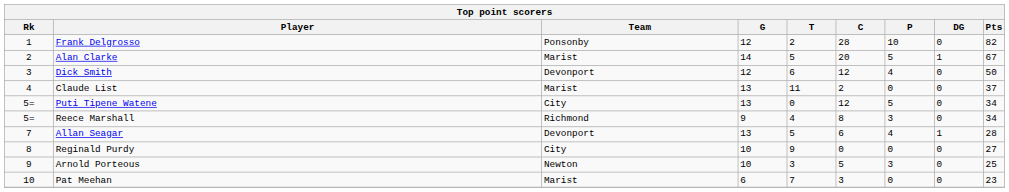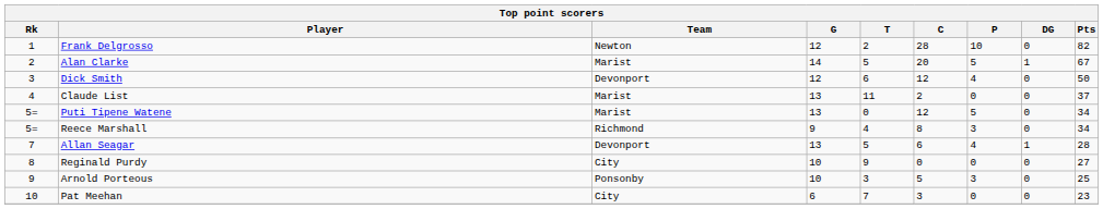 <table class="wikitable collapsible sortable" style="text-align:left; font-size:100%; width:110%;">
 <tr>
 <th colspan="100%">Top point scorers</th>
 </tr>
 <tr>
 <th style="width:5%;">Rk</th>
 <th style="width:50%;">Player</th>
 <th style="width:20%;">Team</th>
 <th style="width:5%;">G</th>
 <th style="width:5%;">T</th>
 <th style="width:5%;">C</th>
 <th style="width:5%;">P</th>
 <th style="width:5%;">DG</th>
 <th style="width:10%;">Pts<br></th>
 </tr>
 <tr>
 <td style="text-align:center;">1</td>
 <td><a href='#'>Frank Delgrosso</a></td>
-<td>Ponsonby</td>
+<td>Newton</td>
 <td>12</td>
 <td>2</td>
 <td>28</td>
 <td>10</td>
 <td>0</td>
 <td>82</td>
 </tr>
 <tr>
 <td style="text-align:center;">2</td>
 <td><a href='#'>Alan Clarke</a></td>
 <td>Marist</td>
 <td>14</td>
 <td>5</td>
 <td>20</td>
 <td>5</td>
 <td>1</td>
 <td>67</td>
 </tr>
 <tr>
 <td style="text-align:center;">3</td>
 <td><a href='#'>Dick Smith</a></td>
 <td>Devonport</td>
 <td>12</td>
 <td>6</td>
 <td>12</td>
 <td>4</td>
 <td>0</td>
 <td>50</td>
 </tr>
 <tr>
 <td style="text-align:center;">4</td>
 <td>Claude List</td>
 <td>Marist</td>
 <td>13</td>
 <td>11</td>
 <td>2</td>
 <td>0</td>
 <td>0</td>
 <td>37</td>
 </tr>
 <tr>
 <td style="text-align:center;">5=</td>
 <td><a href='#'>Puti Tipene Watene</a></td>
-<td>City</td>
+<td>Marist</td>
 <td>13</td>
 <td>0</td>
 <td>12</td>
 <td>5</td>
 <td>0</td>
 <td>34</td>
 </tr>
 <tr>
 <td style="text-align:center;">5=</td>
 <td>Reece Marshall</td>
 <td>Richmond</td>
 <td>9</td>
 <td>4</td>
 <td>8</td>
 <td>3</td>
 <td>0</td>
 <td>34</td>
 </tr>
 <tr>
 <td style="text-align:center;">7</td>
 <td><a href='#'>Allan Seagar</a></td>
 <td>Devonport</td>
 <td>13</td>
 <td>5</td>
 <td>6</td>
 <td>4</td>
 <td>1</td>
 <td>28</td>
 </tr>
 <tr>
 <td style="text-align:center;">8</td>
 <td>Reginald Purdy</td>
 <td>City</td>
 <td>10</td>
 <td>9</td>
 <td>0</td>
 <td>0</td>
 <td>0</td>
 <td>27</td>
 </tr>
 <tr>
 <td style="text-align:center;">9</td>
 <td>Arnold Porteous</td>
-<td>Newton</td>
+<td>Ponsonby</td>
 <td>10</td>
 <td>3</td>
 <td>5</td>
 <td>3</td>
 <td>0</td>
 <td>25</td>
 </tr>
 <tr>
 <td style="text-align:center;">10</td>
 <td>Pat Meehan</td>
-<td>Marist</td>
+<td>City</td>
 <td>6</td>
 <td>7</td>
 <td>3</td>
 <td>0</td>
 <td>0</td>
 <td>23</td>
 </tr>
 <tr>
 </tr>
 </table>
